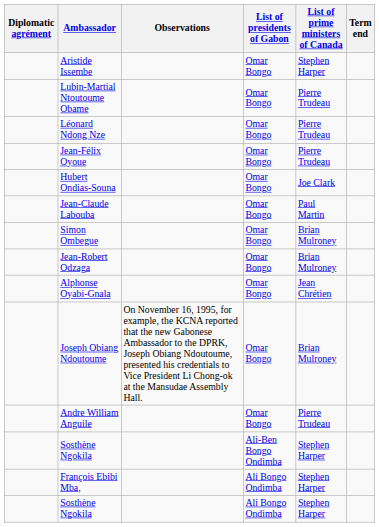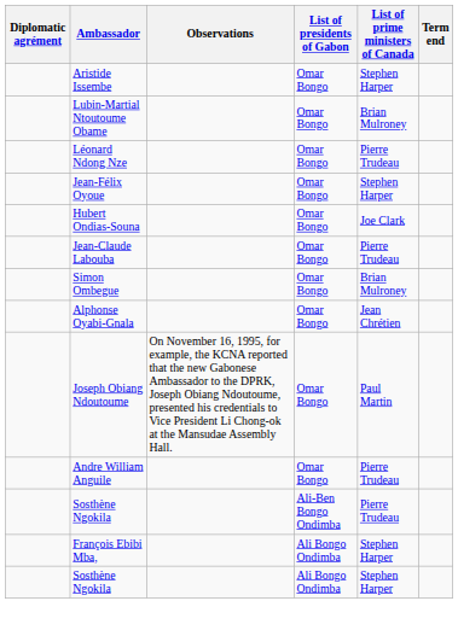 <table class="wikitable sortable">
 <tr>
 <th>Diplomatic <a href='#'>agrément</a><br></th>
 <th><a href='#'>Ambassador</a></th>
 <th>Observations</th>
 <th><a href='#'>List of presidents of Gabon</a></th>
 <th><a href='#'>List of prime ministers of Canada</a></th>
 <th>Term end</th>
 </tr>
 <tr>
 <td></td>
 <td><a href='#'>Aristide Issembe</a></td>
 <td></td>
 <td><a href='#'>Omar Bongo</a></td>
 <td><a href='#'>Stephen Harper</a></td>
 <td></td>
 </tr>
 <tr>
 <td></td>
 <td><a href='#'>Lubin-Martial Ntoutoume Obame</a></td>
 <td></td>
 <td><a href='#'>Omar Bongo</a></td>
-<td><a href='#'>Pierre Trudeau</a></td>
+<td><a href='#'>Brian Mulroney</a></td>
 <td></td>
 </tr>
 <tr>
 <td></td>
 <td><a href='#'>Léonard Ndong Nze</a></td>
 <td></td>
 <td><a href='#'>Omar Bongo</a></td>
 <td><a href='#'>Pierre Trudeau</a></td>
 <td></td>
 </tr>
 <tr>
 <td></td>
 <td><a href='#'>Jean-Félix Oyoue</a></td>
 <td></td>
 <td><a href='#'>Omar Bongo</a></td>
-<td><a href='#'>Pierre Trudeau</a></td>
+<td><a href='#'>Stephen Harper</a></td>
 <td></td>
 </tr>
 <tr>
 <td></td>
 <td><a href='#'>Hubert Ondias-Souna</a></td>
 <td></td>
 <td><a href='#'>Omar Bongo</a></td>
 <td><a href='#'>Joe Clark</a></td>
 <td></td>
 </tr>
 <tr>
 <td></td>
 <td><a href='#'>Jean-Claude Labouba</a></td>
 <td></td>
 <td><a href='#'>Omar Bongo</a></td>
-<td><a href='#'>Paul Martin</a></td>
+<td><a href='#'>Pierre Trudeau</a></td>
 <td></td>
 </tr>
 <tr>
 <td></td>
 <td><a href='#'>Simon Ombegue</a></td>
-<td></td>
-<td><a href='#'>Omar Bongo</a></td>
-<td><a href='#'>Brian Mulroney</a></td>
-<td></td>
-</tr>
-<tr>
-<td></td>
-<td><a href='#'>Jean-Robert Odzaga</a></td>
 <td></td>
 <td><a href='#'>Omar Bongo</a></td>
 <td><a href='#'>Brian Mulroney</a></td>
 <td></td>
 </tr>
 <tr>
 <td></td>
 <td><a href='#'>Alphonse Oyabi-Gnala</a></td>
 <td></td>
 <td><a href='#'>Omar Bongo</a></td>
 <td><a href='#'>Jean Chrétien</a></td>
 <td></td>
 </tr>
 <tr>
 <td></td>
 <td><a href='#'>Joseph Obiang Ndoutoume</a></td>
 <td>On November 16, 1995, for example, the KCNA reported that the new Gabonese Ambassador to the DPRK, Joseph Obiang Ndoutoume, presented his credentials to Vice President Li Chong-ok at the Mansudae Assembly Hall.</td>
 <td><a href='#'>Omar Bongo</a></td>
-<td><a href='#'>Brian Mulroney</a></td>
+<td><a href='#'>Paul Martin</a></td>
 <td></td>
 </tr>
 <tr>
 <td></td>
 <td><a href='#'>Andre William Anguile</a></td>
 <td></td>
 <td><a href='#'>Omar Bongo</a></td>
 <td><a href='#'>Pierre Trudeau</a></td>
 <td></td>
 </tr>
 <tr>
 <td></td>
 <td><a href='#'>Sosthène Ngokila</a></td>
 <td></td>
 <td><a href='#'>Ali-Ben Bongo Ondimba</a></td>
-<td><a href='#'>Stephen Harper</a></td>
+<td><a href='#'>Pierre Trudeau</a></td>
 <td></td>
 </tr>
 <tr>
 <td></td>
 <td><a href='#'>François Ebibi Mba,</a></td>
 <td></td>
 <td><a href='#'>Ali Bongo Ondimba</a></td>
 <td><a href='#'>Stephen Harper</a></td>
 <td></td>
 </tr>
 <tr>
 <td></td>
 <td><a href='#'>Sosthène Ngokila</a></td>
 <td></td>
 <td><a href='#'>Ali Bongo Ondimba</a></td>
 <td><a href='#'>Stephen Harper</a></td>
 <td></td>
 </tr>
 </table>
